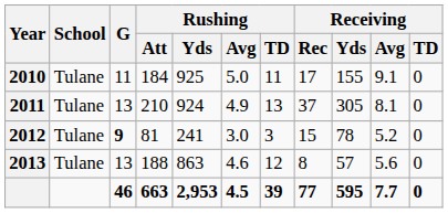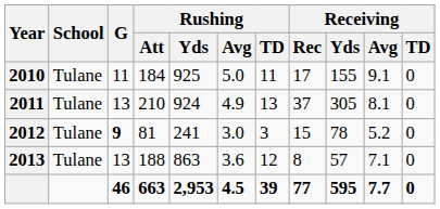 <table class="wikitable sortable">
 <tr>
 <th rowspan="2">Year</th>
 <th rowspan="2">School</th>
 <th rowspan="2">G</th>
 <th colspan="4">Rushing</th>
 <th colspan="4">Receiving</th>
 </tr>
 <tr>
 <th>Att</th>
 <th>Yds</th>
 <th>Avg</th>
 <th>TD</th>
 <th>Rec</th>
 <th>Yds</th>
 <th>Avg</th>
 <th>TD</th>
 </tr>
 <tr>
 <th>2010</th>
 <td>Tulane</td>
 <td>11</td>
 <td>184</td>
 <td>925</td>
 <td>5.0</td>
 <td>11</td>
 <td>17</td>
 <td>155</td>
 <td>9.1</td>
 <td>0</td>
 </tr>
 <tr>
 <th>2011</th>
 <td>Tulane</td>
 <td>13</td>
 <td>210</td>
 <td>924</td>
 <td>4.9</td>
 <td>13</td>
 <td>37</td>
 <td>305</td>
 <td>8.1</td>
 <td>0</td>
 </tr>
 <tr>
 <th>2012</th>
 <td>Tulane</td>
 <td><strong>9</strong></td>
 <td>81</td>
 <td>241</td>
 <td>3.0</td>
 <td>3</td>
 <td>15</td>
 <td>78</td>
 <td>5.2</td>
 <td>0</td>
 </tr>
 <tr>
 <th>2013</th>
 <td>Tulane</td>
 <td>13</td>
 <td>188</td>
 <td>863</td>
-<td>4.6</td>
+<td>3.6</td>
 <td>12</td>
 <td>8</td>
 <td>57</td>
-<td>5.6</td>
+<td>7.1</td>
 <td>0</td>
 </tr>
 <tr>
 <th></th>
 <td></td>
 <td><strong>46</strong></td>
 <td><strong>663</strong></td>
 <td><strong>2,953</strong></td>
 <td><strong>4.5</strong></td>
 <td><strong>39</strong></td>
 <td><strong>77</strong></td>
 <td><strong>595</strong></td>
 <td><strong>7.7</strong></td>
 <td><strong>0</strong></td>
 </tr>
 </table>
